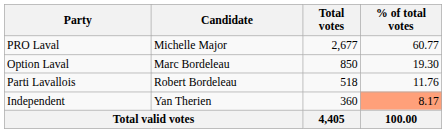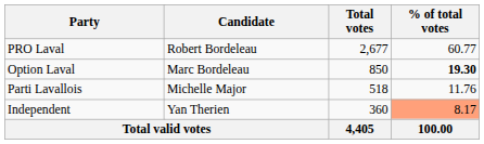 <table style="width:600px;" class="wikitable">
 <tr style="background-color:#E9E9E9">
 <th colspan="2" style="width: 200px">Party</th>
 <th colspan="1" style="width: 200px">Candidate</th>
 <th align="right">Total votes</th>
 <th align="right">% of total votes</th>
 </tr>
 <tr>
 <td colspan="2" align="left">PRO Laval</td>
-<td align="left">Michelle Major</td>
+<td align="left">Robert Bordeleau</td>
 <td align="right">2,677</td>
 <td align="right">60.77</td>
 </tr>
 <tr>
 <td colspan="2" align="left">Option Laval</td>
 <td align="left">Marc Bordeleau</td>
 <td align="right">850</td>
-<td align="right">19.30</td>
+<td align="right"><strong>19.30</strong></td>
 </tr>
 <tr>
 <td colspan="2" align="left">Parti Lavallois</td>
-<td align="left">Robert Bordeleau</td>
+<td align="left">Michelle Major</td>
 <td align="right">518</td>
 <td align="right">11.76</td>
 </tr>
 <tr>
 <td colspan="2" align="left">Independent</td>
 <td align="left">Yan Therien</td>
 <td align="right">360</td>
 <td align="right" style="background: lightsalmon;">8.17</td>
 </tr>
 <tr bgcolor="#EEEEEE">
 <th colspan="3"  align="left">Total valid votes</th>
 <th align="right">4,405</th>
 <th align="right">100.00</th>
 </tr>
 </table>
